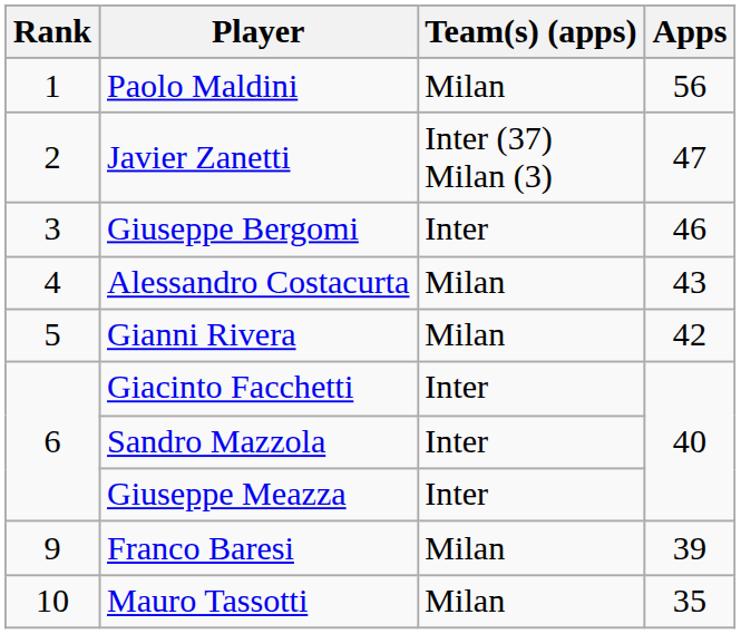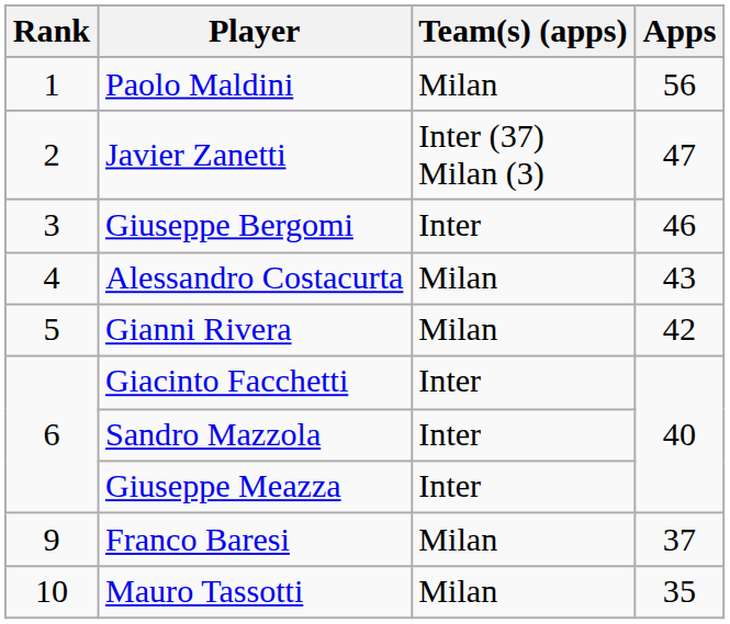 <table class="wikitable" style="text-align: center;">
 <tr>
 <th>Rank</th>
 <th>Player</th>
 <th>Team(s) (apps)</th>
 <th>Apps</th>
 </tr>
 <tr>
 <td>1</td>
 <td align="left"> <a href='#'>Paolo Maldini</a></td>
 <td align="left">Milan</td>
 <td>56</td>
 </tr>
 <tr>
 <td>2</td>
 <td align="left"> <a href='#'>Javier Zanetti</a></td>
 <td align="left">Inter (37)<br>Milan (3)</td>
 <td>47</td>
 </tr>
 <tr>
 <td>3</td>
 <td align="left"> <a href='#'>Giuseppe Bergomi</a></td>
 <td align="left">Inter</td>
 <td>46</td>
 </tr>
 <tr>
 <td>4</td>
 <td align="left"> <a href='#'>Alessandro Costacurta</a></td>
 <td align="left">Milan</td>
 <td>43</td>
 </tr>
 <tr>
 <td>5</td>
 <td align="left"> <a href='#'>Gianni Rivera</a></td>
 <td align="left">Milan</td>
 <td>42</td>
 </tr>
 <tr>
 <td rowspan="3">6</td>
 <td align="left"> <a href='#'>Giacinto Facchetti</a></td>
 <td align="left">Inter</td>
 <td rowspan="3">40</td>
 </tr>
 <tr>
 <td align="left"> <a href='#'>Sandro Mazzola</a></td>
 <td align="left">Inter</td>
 </tr>
 <tr>
 <td align="left"> <a href='#'>Giuseppe Meazza</a></td>
 <td align="left">Inter</td>
 </tr>
 <tr>
 <td>9</td>
 <td align="left"> <a href='#'>Franco Baresi</a></td>
 <td align="left">Milan</td>
-<td>39</td>
+<td>37</td>
 </tr>
 <tr>
 <td>10</td>
 <td align="left"> <a href='#'>Mauro Tassotti</a></td>
 <td align="left">Milan</td>
 <td>35</td>
 </tr>
 </table>
